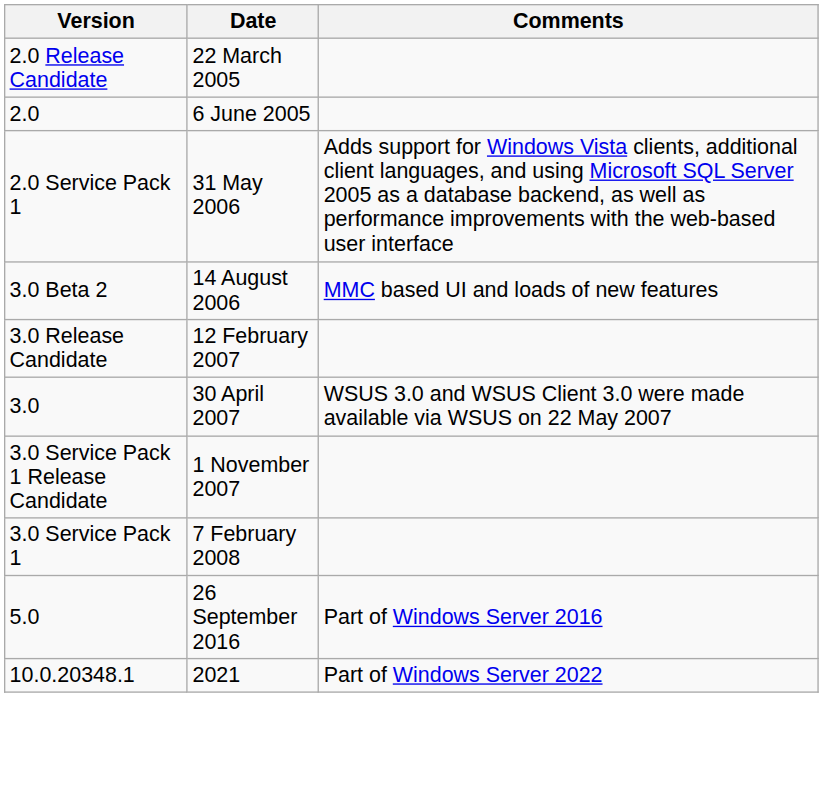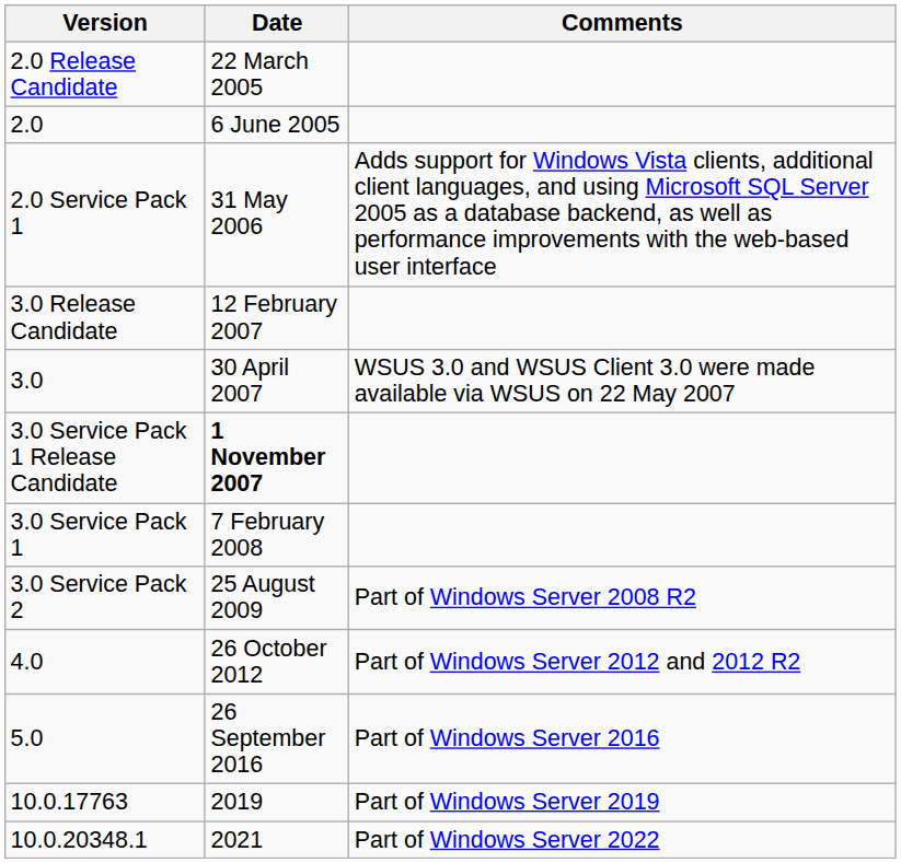 <table class="wikitable">
 <tr>
 <th>Version</th>
 <th>Date</th>
 <th>Comments</th>
 </tr>
 <tr>
 <td>2.0 <a href='#'>Release Candidate</a></td>
 <td>22 March 2005</td>
 <td></td>
 </tr>
 <tr>
 <td>2.0</td>
 <td>6 June 2005</td>
 <td></td>
 </tr>
 <tr>
 <td>2.0 Service Pack 1</td>
 <td>31 May 2006</td>
 <td>Adds support for <a href='#'>Windows Vista</a> clients, additional client languages, and using <a href='#'>Microsoft SQL Server</a> 2005 as a database backend, as well as performance improvements with the web-based user interface</td>
 </tr>
 <tr>
-<td>3.0 Beta 2</td>
-<td>14 August 2006</td>
-<td><a href='#'>MMC</a> based UI and loads of new features</td>
-</tr>
-<tr>
 <td>3.0 Release Candidate</td>
 <td>12 February 2007</td>
 <td></td>
 </tr>
 <tr>
 <td>3.0</td>
 <td>30 April 2007</td>
 <td>WSUS 3.0 and WSUS Client 3.0 were made available via WSUS on 22 May 2007</td>
 </tr>
 <tr>
 <td>3.0 Service Pack 1 Release Candidate</td>
-<td>1 November 2007</td>
+<td><strong>1 November 2007</strong></td>
 <td></td>
 </tr>
 <tr>
 <td>3.0 Service Pack 1</td>
 <td>7 February 2008</td>
 <td></td>
 </tr>
 <tr>
+<td>3.0 Service Pack 2</td>
+<td>25 August 2009</td>
+<td>Part of <a href='#'>Windows Server 2008 R2</a></td>
+</tr>
+<tr>
+<td>4.0</td>
+<td>26 October 2012</td>
+<td>Part of <a href='#'>Windows Server 2012</a> and <a href='#'>2012 R2</a></td>
+</tr>
+<tr>
 <td>5.0</td>
 <td>26 September 2016</td>
 <td>Part of <a href='#'>Windows Server 2016</a></td>
+</tr>
+<tr>
+<td>10.0.17763</td>
+<td>2019</td>
+<td>Part of <a href='#'>Windows Server 2019</a></td>
 </tr>
 <tr>
 <td>10.0.20348.1</td>
 <td>2021</td>
 <td>Part of <a href='#'>Windows Server 2022</a></td>
 </tr>
 </table>
